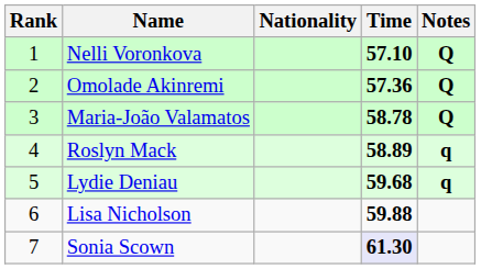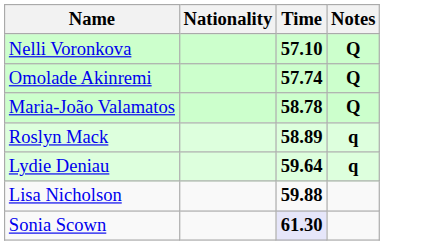 <table class="wikitable sortable" style="text-align:center">
 <tr>
-<th>Rank</th>
 <th>Name</th>
 <th>Nationality</th>
 <th>Time</th>
 <th>Notes</th>
 </tr>
 <tr bgcolor=ccffcc>
-<td>1</td>
 <td align=left><a href='#'>Nelli Voronkova</a></td>
 <td align=left></td>
 <td><strong>57.10</strong></td>
 <td><strong>Q</strong></td>
 </tr>
 <tr bgcolor=ccffcc>
-<td>2</td>
 <td align=left><a href='#'>Omolade Akinremi</a></td>
 <td align=left></td>
-<td><strong>57.36</strong></td>
+<td><strong>57.74</strong></td>
 <td><strong>Q</strong></td>
 </tr>
 <tr bgcolor=ccffcc>
-<td>3</td>
 <td align=left><a href='#'>Maria-João Valamatos</a></td>
 <td align=left></td>
 <td><strong>58.78</strong></td>
 <td><strong>Q</strong></td>
 </tr>
 <tr bgcolor=ddffdd>
-<td>4</td>
 <td align=left><a href='#'>Roslyn Mack</a></td>
 <td align=left></td>
 <td><strong>58.89</strong></td>
 <td><strong>q</strong></td>
 </tr>
 <tr bgcolor=ddffdd>
-<td>5</td>
 <td align=left><a href='#'>Lydie Deniau</a></td>
 <td align=left></td>
-<td><strong>59.68</strong></td>
+<td><strong>59.64</strong></td>
 <td><strong>q</strong></td>
 </tr>
 <tr>
-<td>6</td>
 <td align=left><a href='#'>Lisa Nicholson</a></td>
 <td align=left></td>
 <td><strong>59.88</strong></td>
 <td></td>
 </tr>
 <tr>
-<td>7</td>
 <td align=left><a href='#'>Sonia Scown</a></td>
 <td align=left></td>
 <td style="background: lavender;"><strong>61.30</strong></td>
 <td></td>
 </tr>
 </table>
